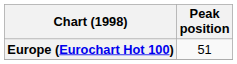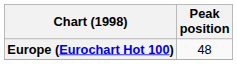 <table class="wikitable sortable plainrowheaders" style="text-align:center">
 <tr>
 <th>Chart (1998)</th>
 <th>Peak<br>position</th>
 </tr>
 <tr>
 <th scope="row">Europe (<a href='#'>Eurochart Hot 100</a>)</th>
-<td>51</td>
+<td>48</td>
 </tr>
 <tr>
 </tr>
 <tr>
 </tr>
 </table>
